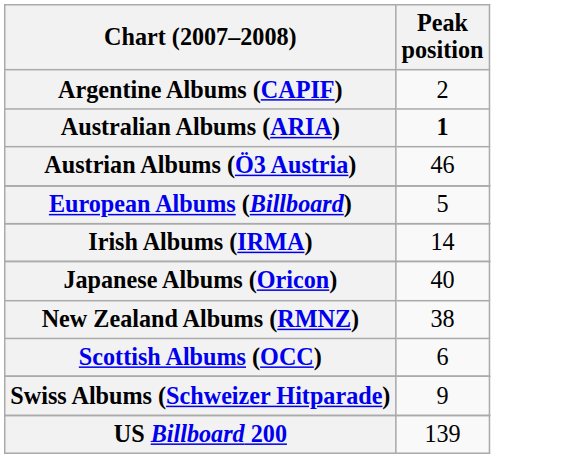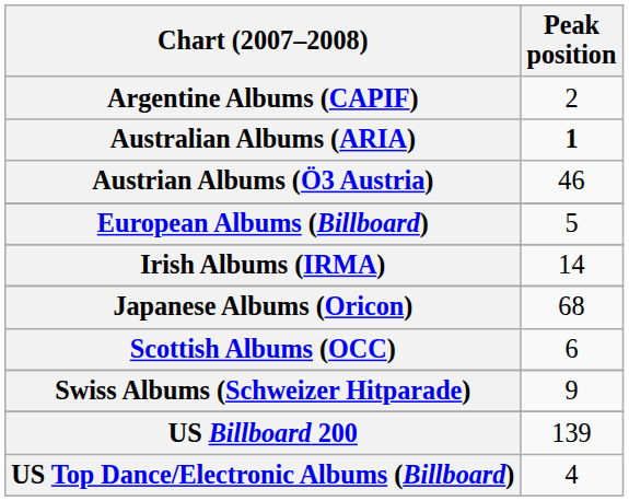 <table class="wikitable sortable plainrowheaders" style="text-align:center">
 <tr>
 <th scope="col">Chart (2007–2008)</th>
 <th scope="col">Peak<br>position</th>
 </tr>
 <tr>
 <th scope="row">Argentine Albums (<a href='#'>CAPIF</a>)</th>
 <td style="text-align:center;">2</td>
 </tr>
 <tr>
 <th scope="row">Australian Albums (<a href='#'>ARIA</a>)</th>
 <td><strong>1</strong></td>
 </tr>
 <tr>
 <th scope="row">Austrian Albums (<a href='#'>Ö3 Austria</a>)</th>
 <td>46</td>
 </tr>
 <tr>
 </tr>
 <tr>
 </tr>
 <tr>
 </tr>
 <tr>
 </tr>
 <tr>
 </tr>
 <tr>
 <th scope="row"><a href='#'>European Albums</a> (<em><a href='#'>Billboard</a></em>)</th>
 <td>5</td>
 </tr>
 <tr>
 </tr>
 <tr>
 </tr>
 <tr>
 </tr>
 <tr>
 <th scope="row">Irish Albums (<a href='#'>IRMA</a>)</th>
 <td>14</td>
 </tr>
 <tr>
 </tr>
 <tr>
 <th scope="row">Japanese Albums (<a href='#'>Oricon</a>)</th>
-<td>40</td>
-</tr>
-<tr>
-<th scope="row">New Zealand Albums (<a href='#'>RMNZ</a>)</th>
-<td>38</td>
+<td>68</td>
 </tr>
 <tr>
 <th scope="row"><a href='#'>Scottish Albums</a> (<a href='#'>OCC</a>)</th>
 <td>6</td>
 </tr>
 <tr>
 </tr>
 <tr>
 </tr>
 <tr>
 <th scope="row">Swiss Albums (<a href='#'>Schweizer Hitparade</a>)</th>
 <td>9</td>
 </tr>
 <tr>
 </tr>
 <tr>
 <th scope="row">US <a href='#'><em>Billboard</em> 200</a></th>
 <td>139</td>
 </tr>
+<tr>
+<th scope="row">US <a href='#'>Top Dance/Electronic Albums</a> (<em><a href='#'>Billboard</a></em>)</th>
+<td>4</td>
+</tr>
 </table>
